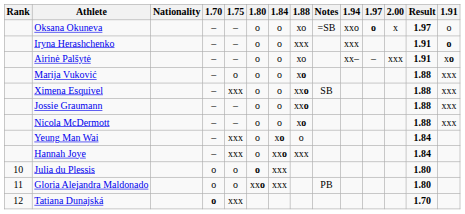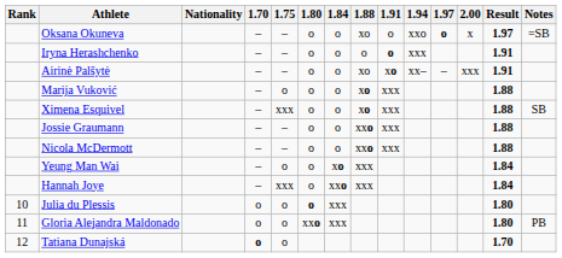 <table class="wikitable sortable" style="text-align:center">
 <tr>
 <th>Rank</th>
 <th>Athlete</th>
 <th>Nationality</th>
 <th>1.70</th>
 <th>1.75</th>
 <th>1.80</th>
 <th>1.84</th>
 <th>1.88</th>
-<th>Notes</th>
+<th>1.91</th>
 <th>1.94</th>
 <th>1.97</th>
 <th>2.00</th>
 <th>Result</th>
-<th>1.91</th>
+<th>Notes</th>
 </tr>
 <tr>
 <td></td>
 <td align="left"><a href='#'>Oksana Okuneva</a></td>
 <td align=left></td>
 <td>–</td>
 <td>–</td>
 <td>o</td>
 <td>o</td>
 <td>xo</td>
-<td>=SB</td>
+<td>o</td>
 <td>xxo</td>
 <td><strong>o</strong></td>
 <td>x</td>
 <td><strong>1.97</strong></td>
-<td>o</td>
+<td>=SB</td>
 </tr>
 <tr>
 <td></td>
 <td align="left"><a href='#'>Iryna Herashchenko</a></td>
 <td align=left></td>
 <td>–</td>
 <td>–</td>
 <td>o</td>
 <td>o</td>
-<td>xxx</td>
-<td></td>
+<td>o</td>
+<td><strong>o</strong></td>
 <td>xxx</td>
 <td></td>
 <td></td>
 <td><strong>1.91</strong></td>
-<td><strong>o</strong></td>
+<td></td>
 </tr>
 <tr>
 <td></td>
 <td align="left"><a href='#'>Airinė Palšytė</a></td>
 <td align=left></td>
 <td>–</td>
 <td>–</td>
 <td>o</td>
 <td>o</td>
 <td>xo</td>
-<td></td>
+<td>x<strong>o</strong></td>
 <td>xx–</td>
 <td>–</td>
 <td>xxx</td>
 <td><strong>1.91</strong></td>
-<td>x<strong>o</strong></td>
+<td></td>
 </tr>
 <tr>
 <td></td>
 <td align="left"><a href='#'>Marija Vuković</a></td>
 <td align=left></td>
 <td>–</td>
 <td>o</td>
 <td>o</td>
 <td>o</td>
 <td>x<strong>o</strong></td>
-<td></td>
+<td>xxx</td>
 <td></td>
 <td></td>
 <td></td>
 <td><strong>1.88</strong></td>
-<td>xxx</td>
+<td></td>
 </tr>
 <tr>
 <td></td>
 <td align="left"><a href='#'>Ximena Esquivel</a></td>
 <td align=left></td>
 <td>–</td>
 <td>xxx</td>
 <td>o</td>
 <td>o</td>
-<td>xx<strong>o</strong></td>
-<td>SB</td>
+<td>x<strong>o</strong></td>
+<td>xxx</td>
 <td></td>
 <td></td>
 <td></td>
 <td><strong>1.88</strong></td>
-<td>xxx</td>
+<td>SB</td>
 </tr>
 <tr>
 <td></td>
 <td align="left"><a href='#'>Jossie Graumann</a></td>
 <td align=left></td>
 <td>–</td>
 <td>–</td>
 <td>o</td>
 <td>o</td>
 <td>xx<strong>o</strong></td>
-<td></td>
+<td>xxx</td>
 <td></td>
 <td></td>
 <td></td>
 <td><strong>1.88</strong></td>
-<td>xxx</td>
+<td></td>
 </tr>
 <tr>
 <td></td>
 <td align="left"><a href='#'>Nicola McDermott</a></td>
 <td align=left></td>
 <td>–</td>
 <td>–</td>
 <td>o</td>
 <td>o</td>
-<td>x<strong>o</strong></td>
-<td></td>
+<td>xx<strong>o</strong></td>
+<td>xxx</td>
 <td></td>
 <td></td>
 <td></td>
 <td><strong>1.88</strong></td>
-<td>xxx</td>
+<td></td>
 </tr>
 <tr>
 <td></td>
 <td align="left"><a href='#'>Yeung Man Wai</a></td>
 <td align=left></td>
 <td>–</td>
-<td>xxx</td>
+<td>o</td>
 <td>o</td>
 <td>x<strong>o</strong></td>
-<td>o</td>
+<td>xxx</td>
 <td></td>
 <td></td>
 <td></td>
 <td></td>
 <td><strong>1.84</strong></td>
 <td></td>
 </tr>
 <tr>
 <td></td>
 <td align="left"><a href='#'>Hannah Joye</a></td>
 <td align=left></td>
 <td>–</td>
 <td>xxx</td>
 <td>o</td>
 <td>xx<strong>o</strong></td>
 <td>xxx</td>
 <td></td>
 <td></td>
 <td></td>
 <td></td>
 <td><strong>1.84</strong></td>
 <td></td>
 </tr>
 <tr>
 <td>10</td>
 <td align="left"><a href='#'>Julia du Plessis</a></td>
 <td align=left></td>
 <td>o</td>
 <td>o</td>
 <td><strong>o</strong></td>
 <td>xxx</td>
 <td></td>
 <td></td>
 <td></td>
 <td></td>
 <td></td>
 <td><strong>1.80</strong></td>
 <td></td>
 </tr>
 <tr>
 <td>11</td>
 <td align="left"><a href='#'>Gloria Alejandra Maldonado</a></td>
 <td align=left></td>
 <td>o</td>
 <td>o</td>
 <td>xx<strong>o</strong></td>
 <td>xxx</td>
 <td></td>
-<td>PB</td>
+<td></td>
 <td></td>
 <td></td>
 <td></td>
 <td><strong>1.80</strong></td>
-<td></td>
+<td>PB</td>
 </tr>
 <tr>
 <td>12</td>
 <td align="left"><a href='#'>Tatiana Dunajská</a></td>
 <td align=left></td>
 <td><strong>o</strong></td>
-<td>xxx</td>
+<td>o</td>
 <td></td>
 <td></td>
 <td></td>
 <td></td>
 <td></td>
 <td></td>
 <td></td>
 <td><strong>1.70</strong></td>
 <td></td>
 </tr>
 </table>
